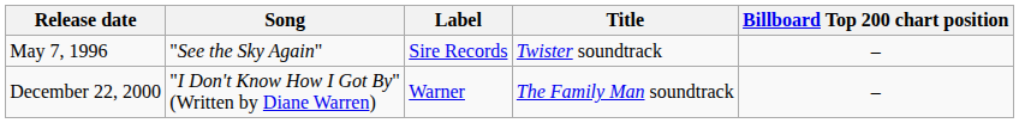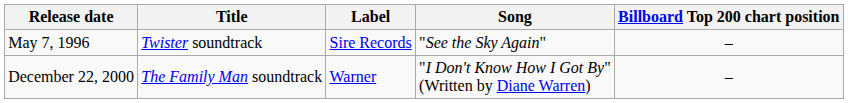 <table class="wikitable">
 <tr>
 <th>Release date</th>
+<th>Title</th>
+<th>Label</th>
 <th>Song</th>
-<th>Label</th>
-<th>Title</th>
 <th><a href='#'>Billboard</a> Top 200 chart position</th>
 </tr>
 <tr>
 <td>May 7, 1996</td>
+<td><em><a href='#'>Twister</a></em> soundtrack</td>
+<td><a href='#'>Sire Records</a></td>
 <td>"<em>See the Sky Again</em>"<br></td>
-<td><a href='#'>Sire Records</a></td>
-<td><em><a href='#'>Twister</a></em> soundtrack</td>
 <td align="center">–</td>
 </tr>
 <tr>
 <td>December 22, 2000</td>
+<td><em><a href='#'>The Family Man</a></em> soundtrack</td>
+<td><a href='#'>Warner</a></td>
 <td>"<em>I Don't Know How I Got By</em>"<br>(Written by <a href='#'>Diane Warren</a>)</td>
-<td><a href='#'>Warner</a></td>
-<td><em><a href='#'>The Family Man</a></em> soundtrack</td>
 <td align="center">–</td>
 </tr>
 </table>
